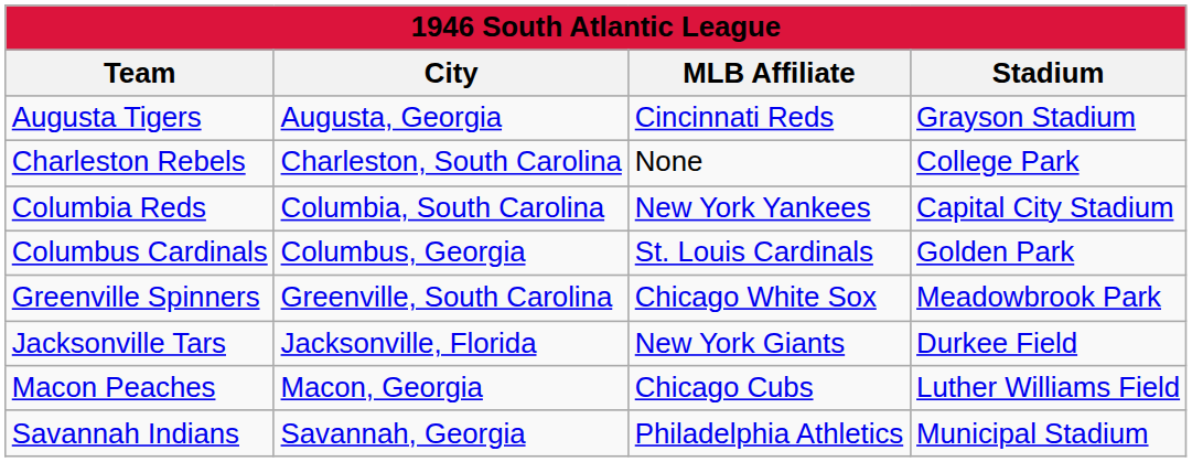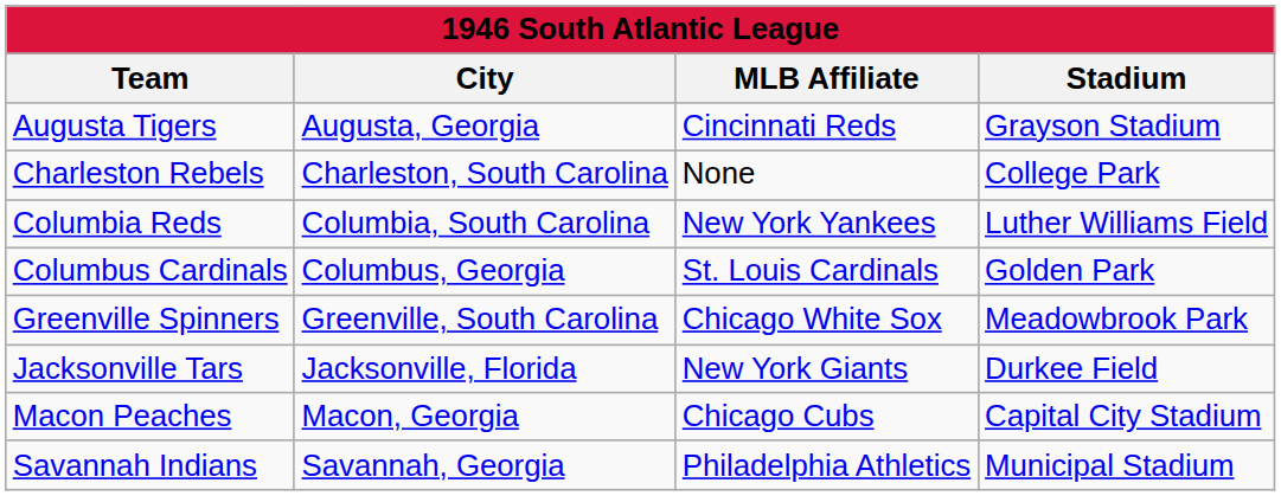 <table class="wikitable" style="width:auto">
 <tr>
 <td bgcolor="#DC143C" align="center" colspan="7"><strong><span>1946 South Atlantic League</span></strong></td>
 </tr>
 <tr>
 <th>Team</th>
 <th>City</th>
 <th>MLB Affiliate</th>
 <th>Stadium</th>
 </tr>
 <tr>
 <td><a href='#'>Augusta Tigers</a></td>
 <td><a href='#'>Augusta, Georgia</a></td>
 <td><a href='#'>Cincinnati Reds</a></td>
 <td><a href='#'>Grayson Stadium</a></td>
 </tr>
 <tr>
 <td><a href='#'>Charleston Rebels</a></td>
 <td><a href='#'>Charleston, South Carolina</a></td>
 <td>None</td>
 <td><a href='#'>College Park</a></td>
 </tr>
 <tr>
 <td><a href='#'>Columbia Reds</a></td>
 <td><a href='#'>Columbia, South Carolina</a></td>
 <td><a href='#'>New York Yankees</a></td>
-<td><a href='#'>Capital City Stadium</a></td>
+<td><a href='#'>Luther Williams Field</a></td>
 </tr>
 <tr>
 <td><a href='#'>Columbus Cardinals</a></td>
 <td><a href='#'>Columbus, Georgia</a></td>
 <td><a href='#'>St. Louis Cardinals</a></td>
 <td><a href='#'>Golden Park</a></td>
 </tr>
 <tr>
 <td><a href='#'>Greenville Spinners</a></td>
 <td><a href='#'>Greenville, South Carolina</a></td>
 <td><a href='#'>Chicago White Sox</a></td>
 <td><a href='#'>Meadowbrook Park</a></td>
 </tr>
 <tr>
 <td><a href='#'>Jacksonville Tars</a></td>
 <td><a href='#'>Jacksonville, Florida</a></td>
 <td><a href='#'>New York Giants</a></td>
 <td><a href='#'>Durkee Field</a></td>
 </tr>
 <tr>
 <td><a href='#'>Macon Peaches</a></td>
 <td><a href='#'>Macon, Georgia</a></td>
 <td><a href='#'>Chicago Cubs</a></td>
-<td><a href='#'>Luther Williams Field</a></td>
+<td><a href='#'>Capital City Stadium</a></td>
 </tr>
 <tr>
 <td><a href='#'>Savannah Indians</a></td>
 <td><a href='#'>Savannah, Georgia</a></td>
 <td><a href='#'>Philadelphia Athletics</a></td>
 <td><a href='#'>Municipal Stadium</a></td>
 </tr>
 </table>
